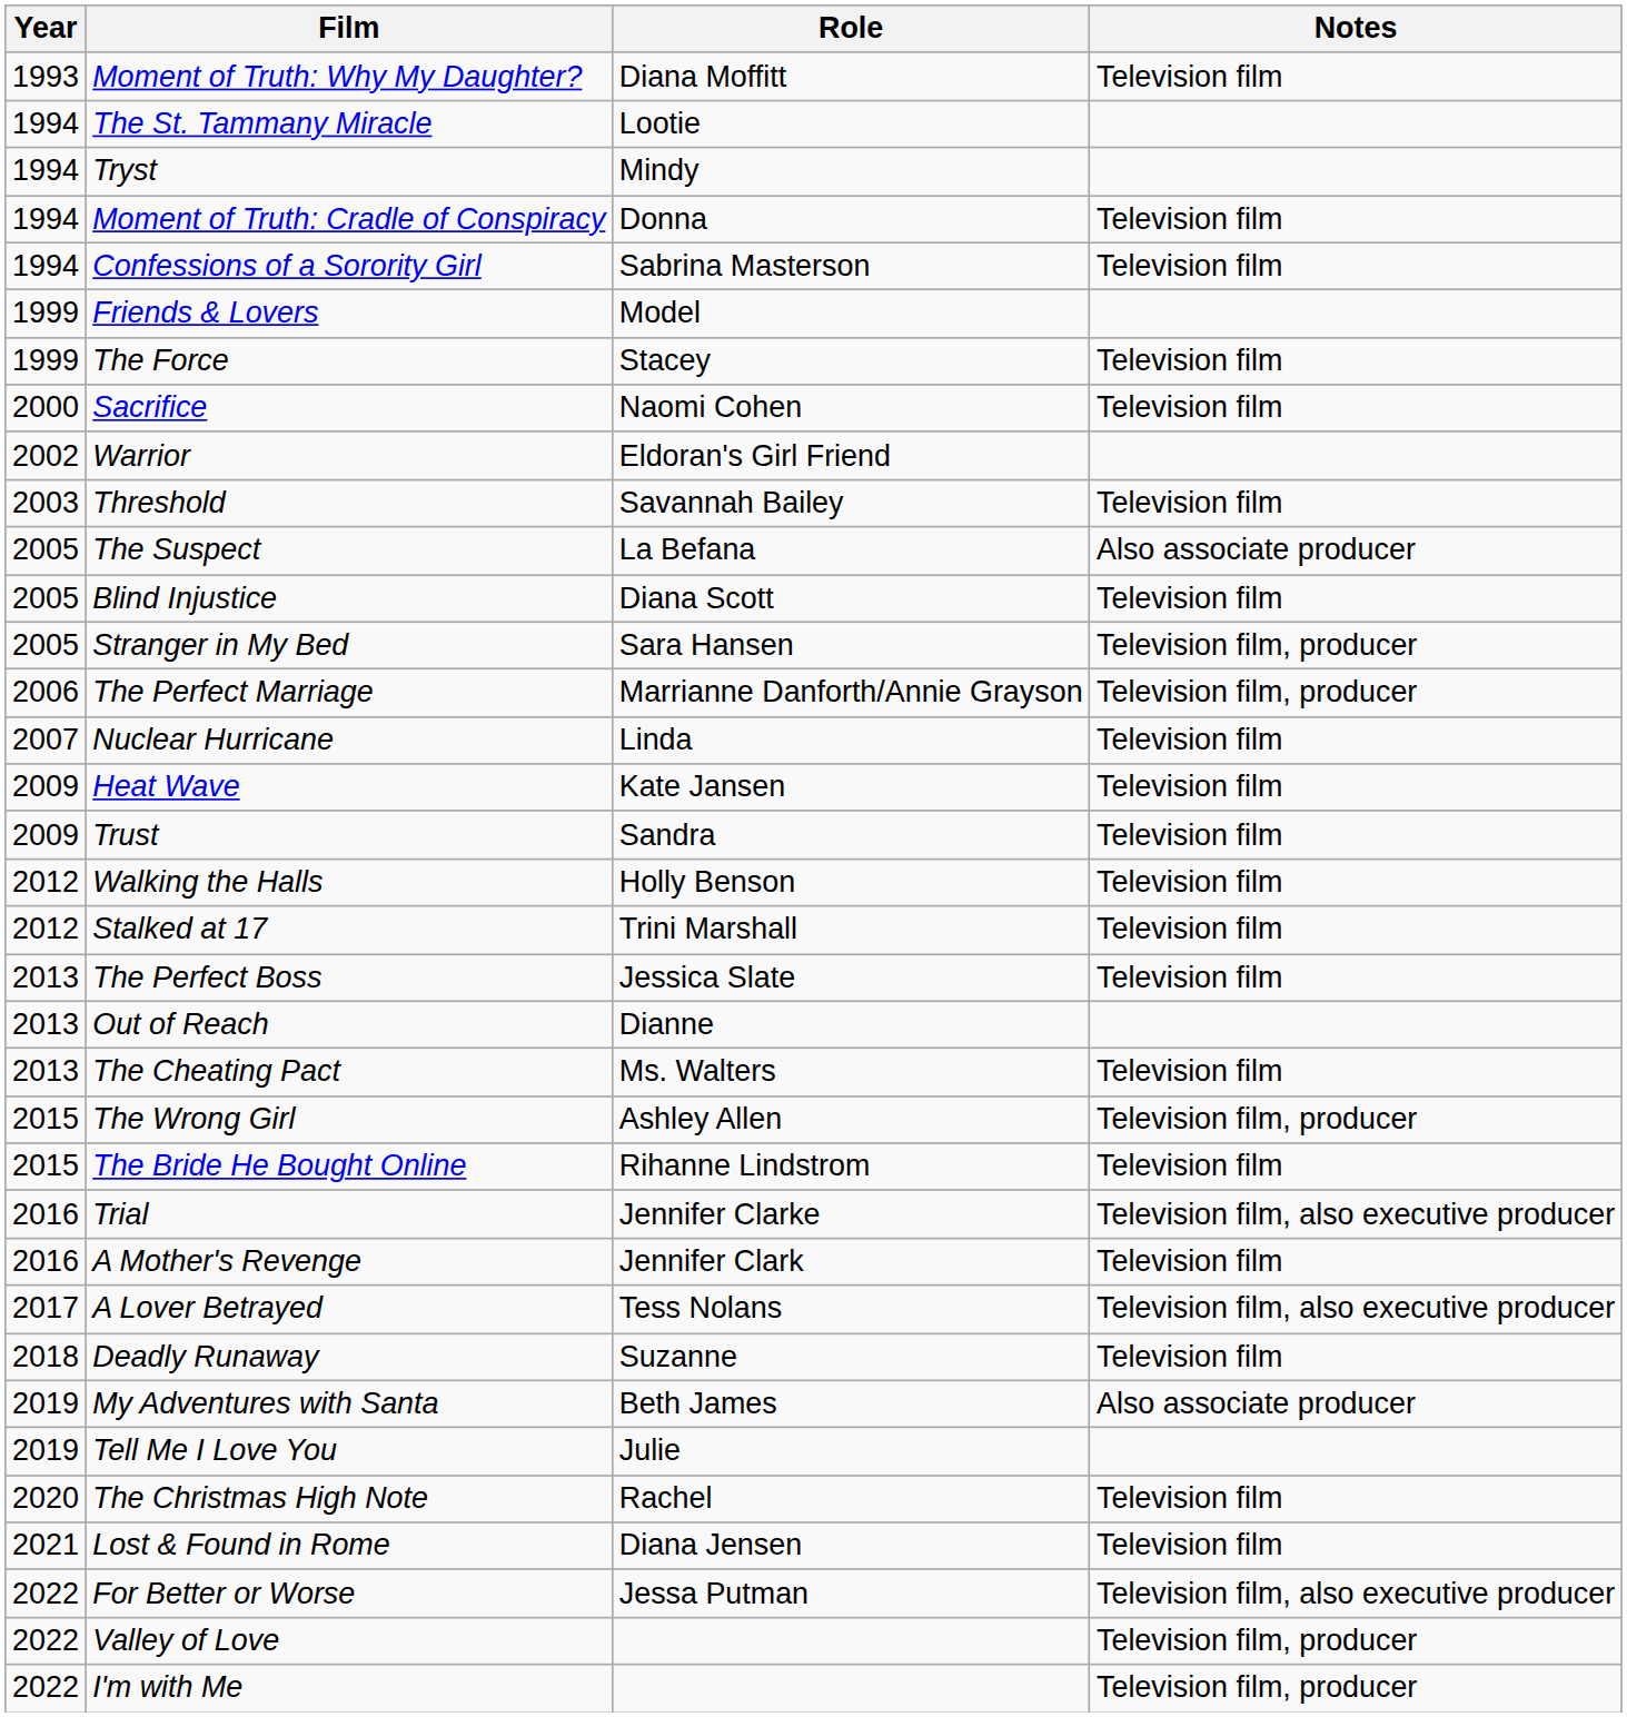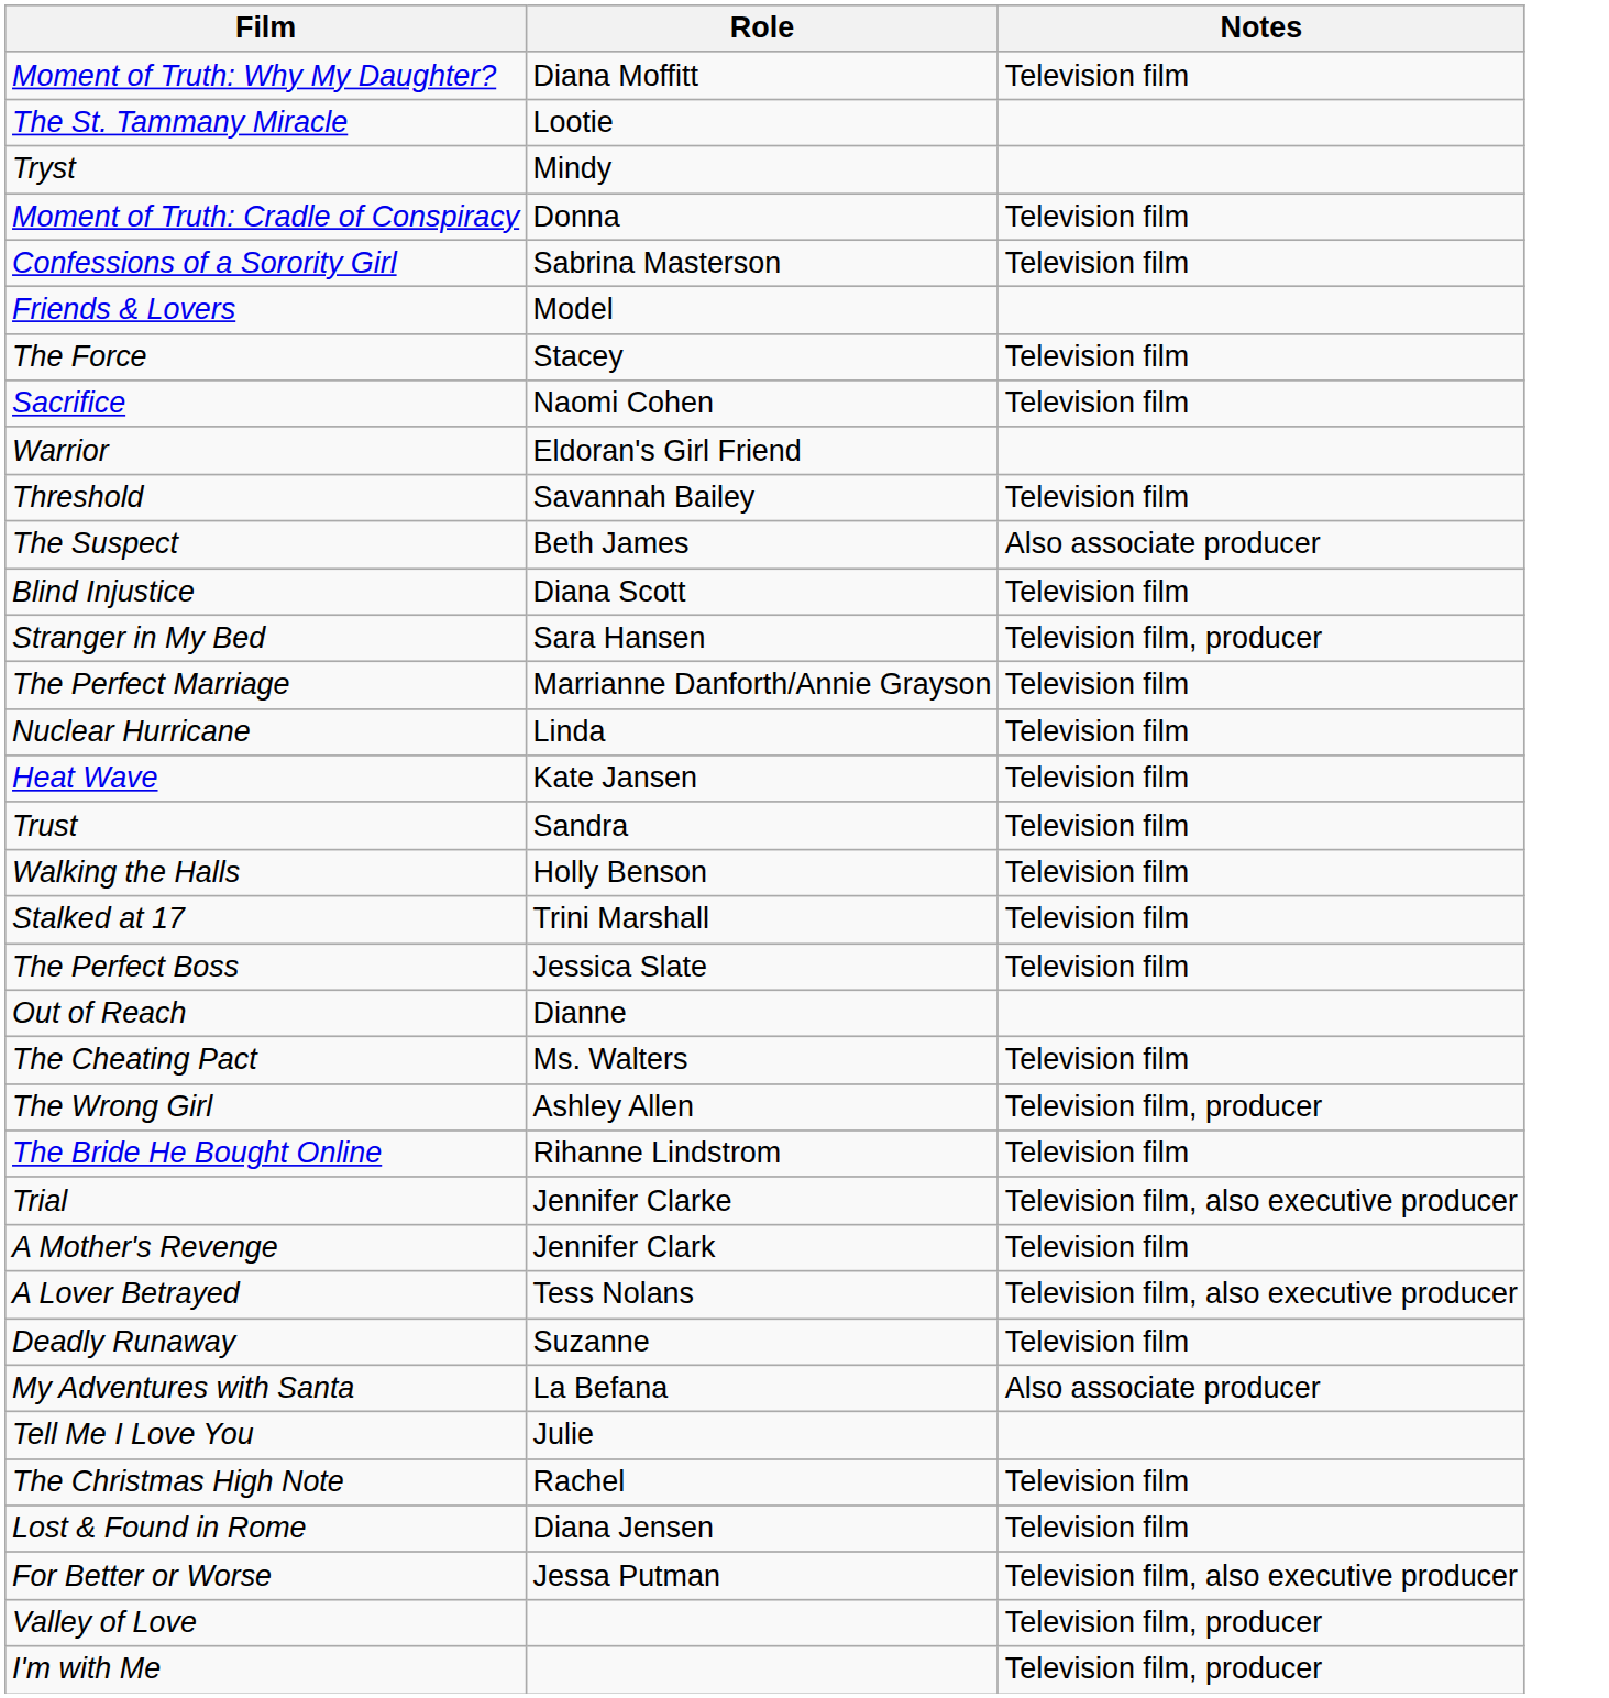 <table class="wikitable sortable">
 <tr>
-<th>Year</th>
 <th>Film</th>
 <th>Role</th>
 <th class="unsortable">Notes</th>
 </tr>
 <tr>
-<td>1993</td>
 <td><em><a href='#'>Moment of Truth: Why My Daughter?</a></em></td>
 <td>Diana Moffitt</td>
 <td>Television film</td>
 </tr>
 <tr>
-<td>1994</td>
 <td><em><a href='#'>The St. Tammany Miracle</a></em></td>
 <td>Lootie</td>
 <td></td>
 </tr>
 <tr>
-<td>1994</td>
 <td><em>Tryst</em></td>
 <td>Mindy</td>
 <td></td>
 </tr>
 <tr>
-<td>1994</td>
 <td><em><a href='#'>Moment of Truth: Cradle of Conspiracy</a></em></td>
 <td>Donna</td>
 <td>Television film</td>
 </tr>
 <tr>
-<td>1994</td>
 <td><em><a href='#'>Confessions of a Sorority Girl</a></em></td>
 <td>Sabrina Masterson</td>
 <td>Television film</td>
 </tr>
 <tr>
-<td>1999</td>
 <td><em><a href='#'>Friends & Lovers</a></em></td>
 <td>Model</td>
 <td></td>
 </tr>
 <tr>
-<td>1999</td>
 <td><em>The Force</em></td>
 <td>Stacey</td>
 <td>Television film</td>
 </tr>
 <tr>
-<td>2000</td>
 <td><em><a href='#'>Sacrifice</a></em></td>
 <td>Naomi Cohen</td>
 <td>Television film</td>
 </tr>
 <tr>
-<td>2002</td>
 <td><em>Warrior</em></td>
 <td>Eldoran's Girl Friend</td>
 <td></td>
 </tr>
 <tr>
-<td>2003</td>
 <td><em>Threshold</em></td>
 <td>Savannah Bailey</td>
 <td>Television film</td>
 </tr>
 <tr>
-<td>2005</td>
 <td><em>The Suspect</em></td>
-<td>La Befana</td>
+<td>Beth James</td>
 <td>Also associate producer</td>
 </tr>
 <tr>
-<td>2005</td>
 <td><em>Blind Injustice</em></td>
 <td>Diana Scott</td>
 <td>Television film</td>
 </tr>
 <tr>
-<td>2005</td>
 <td><em>Stranger in My Bed</em></td>
 <td>Sara Hansen</td>
 <td>Television film, producer</td>
 </tr>
 <tr>
-<td>2006</td>
 <td><em>The Perfect Marriage</em></td>
 <td>Marrianne Danforth/Annie Grayson</td>
-<td>Television film, producer</td>
+<td>Television film</td>
 </tr>
 <tr>
-<td>2007</td>
 <td><em>Nuclear Hurricane</em></td>
 <td>Linda</td>
 <td>Television film</td>
 </tr>
 <tr>
-<td>2009</td>
 <td><em><a href='#'>Heat Wave</a></em></td>
 <td>Kate Jansen</td>
 <td>Television film</td>
 </tr>
 <tr>
-<td>2009</td>
 <td><em>Trust</em></td>
 <td>Sandra</td>
 <td>Television film</td>
 </tr>
 <tr>
-<td>2012</td>
 <td><em>Walking the Halls</em></td>
 <td>Holly Benson</td>
 <td>Television film</td>
 </tr>
 <tr>
-<td>2012</td>
 <td><em>Stalked at 17</em></td>
 <td>Trini Marshall</td>
 <td>Television film</td>
 </tr>
 <tr>
-<td>2013</td>
 <td><em>The Perfect Boss</em></td>
 <td>Jessica Slate</td>
 <td>Television film</td>
 </tr>
 <tr>
-<td>2013</td>
 <td><em>Out of Reach</em></td>
 <td>Dianne</td>
 <td></td>
 </tr>
 <tr>
-<td>2013</td>
 <td><em>The Cheating Pact</em></td>
 <td>Ms. Walters</td>
 <td>Television film</td>
 </tr>
 <tr>
-<td>2015</td>
 <td><em>The Wrong Girl</em></td>
 <td>Ashley Allen</td>
 <td>Television film, producer</td>
 </tr>
 <tr>
-<td>2015</td>
 <td><em><a href='#'>The Bride He Bought Online</a></em></td>
 <td>Rihanne Lindstrom</td>
 <td>Television film</td>
 </tr>
 <tr>
-<td>2016</td>
 <td><em>Trial</em></td>
 <td>Jennifer Clarke</td>
 <td>Television film, also executive producer</td>
 </tr>
 <tr>
-<td>2016</td>
 <td><em>A Mother's Revenge</em></td>
 <td>Jennifer Clark</td>
 <td>Television film</td>
 </tr>
 <tr>
-<td>2017</td>
 <td><em>A Lover Betrayed</em></td>
 <td>Tess Nolans</td>
 <td>Television film, also executive producer</td>
 </tr>
 <tr>
-<td>2018</td>
 <td><em>Deadly Runaway</em></td>
 <td>Suzanne</td>
 <td>Television film</td>
 </tr>
 <tr>
-<td>2019</td>
 <td><em>My Adventures with Santa</em></td>
-<td>Beth James</td>
+<td>La Befana</td>
 <td>Also associate producer</td>
 </tr>
 <tr>
-<td>2019</td>
 <td><em>Tell Me I Love You</em></td>
 <td>Julie</td>
 <td></td>
 </tr>
 <tr>
-<td>2020</td>
 <td><em>The Christmas High Note</em></td>
 <td>Rachel</td>
 <td>Television film</td>
 </tr>
 <tr>
-<td>2021</td>
 <td><em>Lost & Found in Rome</em></td>
 <td>Diana Jensen</td>
 <td>Television film</td>
 </tr>
 <tr>
-<td>2022</td>
 <td><em>For Better or Worse</em></td>
 <td>Jessa Putman</td>
 <td>Television film, also executive producer</td>
 </tr>
 <tr>
-<td>2022</td>
 <td><em>Valley of Love</em></td>
 <td></td>
 <td>Television film, producer</td>
 </tr>
 <tr>
-<td>2022</td>
 <td><em>I'm with Me</em></td>
 <td></td>
 <td>Television film, producer</td>
 </tr>
 </table>
